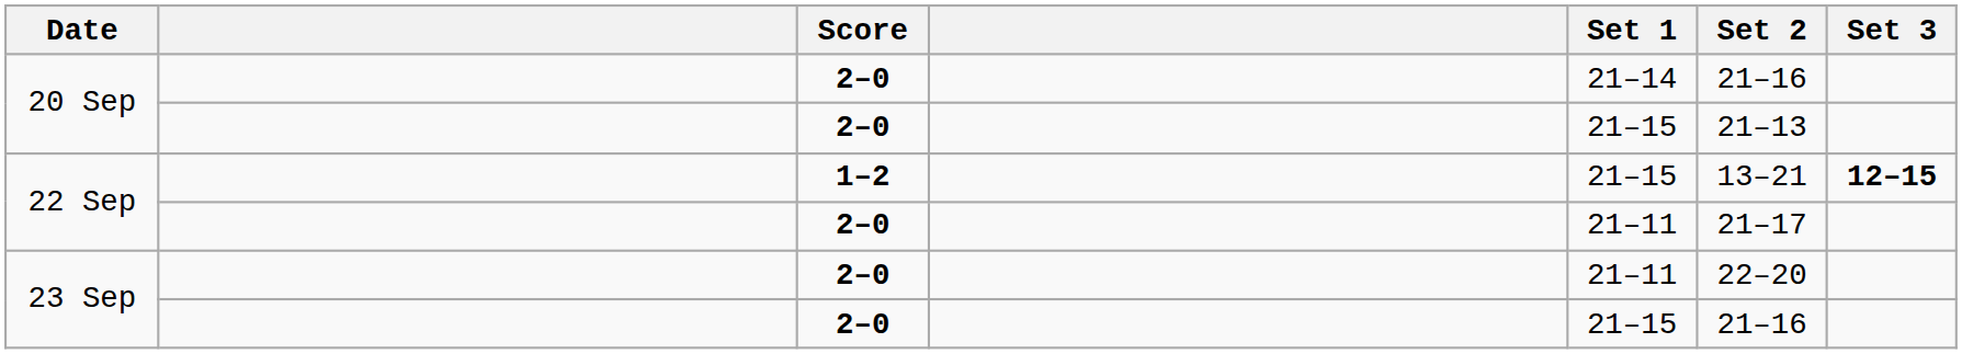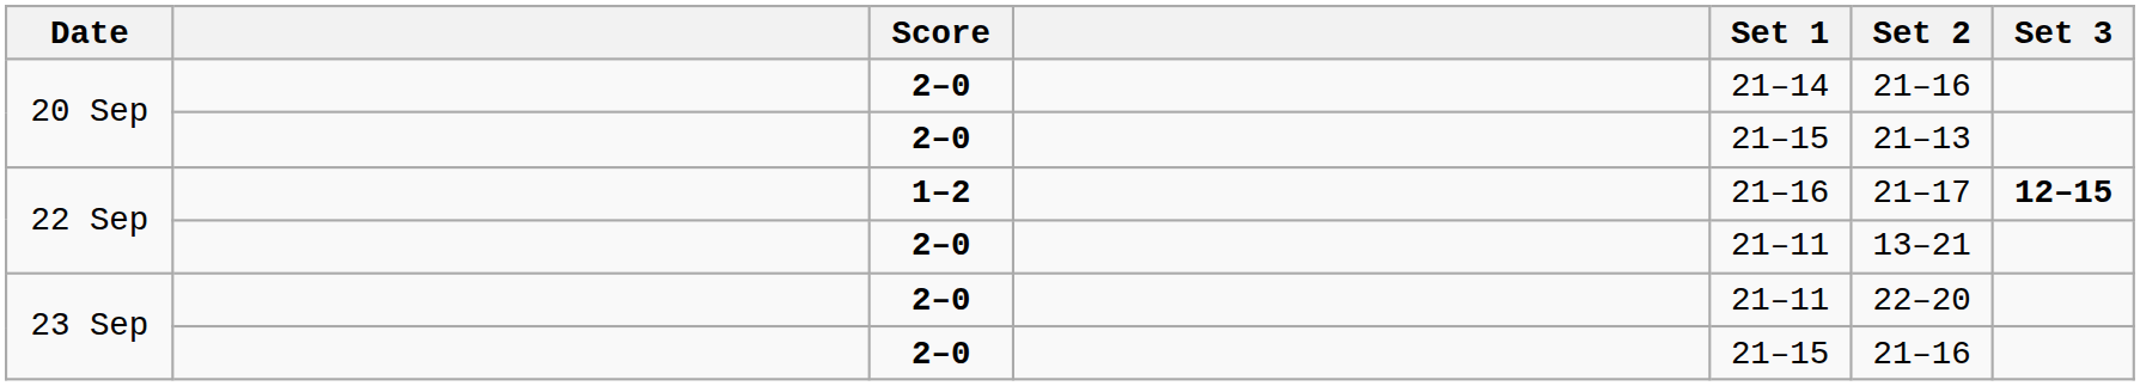 <table class="wikitable" style="text-align: center;">
 <tr>
 <th width="60">Date</th>
 <th align="right" width="270"></th>
 <th width="50">Score</th>
 <th align="left" width="270"></th>
 <th width="50">Set 1</th>
 <th width="50">Set 2</th>
 <th width="50">Set 3</th>
 </tr>
 <tr>
 <td rowspan=2>20 Sep</td>
 <td align=left><strong></strong></td>
 <td align=center><strong>2–0</strong></td>
 <td align=left></td>
 <td>21–14</td>
 <td>21–16</td>
 <td></td>
 </tr>
 <tr>
 <td align=left><strong></strong></td>
 <td align=center><strong>2–0</strong></td>
 <td align=left></td>
 <td>21–15</td>
 <td>21–13</td>
 <td></td>
 </tr>
 <tr>
 <td rowspan=2>22 Sep</td>
 <td align=left></td>
 <td align=center><strong>1–2</strong></td>
 <td align=left><strong></strong></td>
-<td>21–15</td>
-<td>13–21</td>
+<td>21–16</td>
+<td>21–17</td>
 <td><strong>12–15</strong></td>
 </tr>
 <tr>
 <td align=left><strong></strong></td>
 <td align=center><strong>2–0</strong></td>
 <td align=left></td>
 <td>21–11</td>
-<td>21–17</td>
+<td>13–21</td>
 <td></td>
 </tr>
 <tr>
 <td rowspan=2>23 Sep</td>
 <td align=left><strong></strong></td>
 <td align=center><strong>2–0</strong></td>
 <td align=left></td>
 <td>21–11</td>
 <td>22–20</td>
 <td></td>
 </tr>
 <tr>
 <td align=left><strong></strong></td>
 <td align=center><strong>2–0</strong></td>
 <td align=left></td>
 <td>21–15</td>
 <td>21–16</td>
 <td></td>
 </tr>
 </table>
